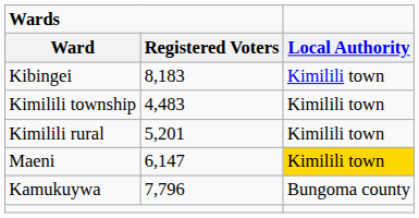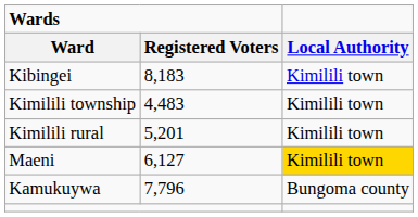 <table class="wikitable">
 <tr>
 <td colspan="2"><strong>Wards</strong></td>
 </tr>
 <tr>
 <th>Ward</th>
 <th>Registered Voters</th>
 <th><a href='#'>Local Authority</a></th>
 </tr>
 <tr>
 <td>Kibingei</td>
 <td>8,183</td>
 <td><a href='#'>Kimilili</a> town</td>
 </tr>
 <tr>
 <td>Kimilili township</td>
 <td>4,483</td>
 <td>Kimilili town</td>
 </tr>
 <tr>
 <td>Kimilili rural</td>
 <td>5,201</td>
 <td>Kimilili town</td>
 </tr>
 <tr>
 <td>Maeni</td>
-<td>6,147</td>
+<td>6,127</td>
 <td style="background: gold;">Kimilili town</td>
 </tr>
 <tr>
 <td>Kamukuywa</td>
 <td>7,796</td>
 <td>Bungoma county</td>
 </tr>
 <tr>
 <td colspan="2"></td>
 </tr>
 </table>
